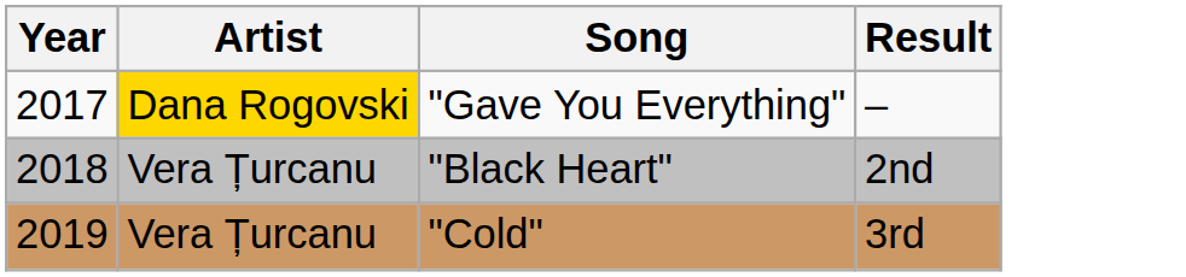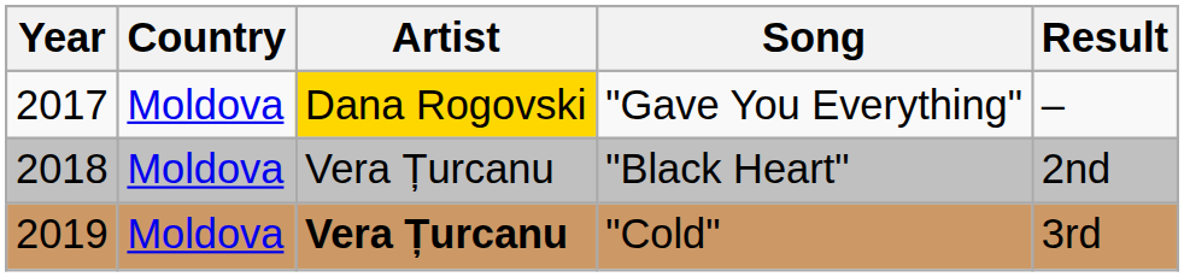 <table class="wikitable">
 <tr>
 <th>Year</th>
+<th>Country</th>
 <th>Artist</th>
 <th>Song</th>
 <th>Result</th>
 </tr>
 <tr>
 <td>2017</td>
+<td> <a href='#'>Moldova</a></td>
 <td style="background: gold;">Dana Rogovski</td>
 <td>"Gave You Everything"</td>
 <td>–</td>
 </tr>
 <tr>
 <td bgcolor="silver">2018</td>
+<td bgcolor="silver"> <a href='#'>Moldova</a></td>
 <td bgcolor="silver">Vera Țurcanu</td>
 <td bgcolor="silver">"Black Heart"</td>
 <td bgcolor="silver">2nd</td>
 </tr>
 <tr>
 <td bgcolor="#CC9966">2019</td>
-<td bgcolor="#CC9966">Vera Țurcanu</td>
+<td bgcolor="#CC9966"> <a href='#'>Moldova</a></td>
+<td bgcolor="#CC9966"><strong>Vera Țurcanu</strong></td>
 <td bgcolor="#CC9966">"Cold"</td>
 <td bgcolor="#CC9966">3rd</td>
 </tr>
 </table>
